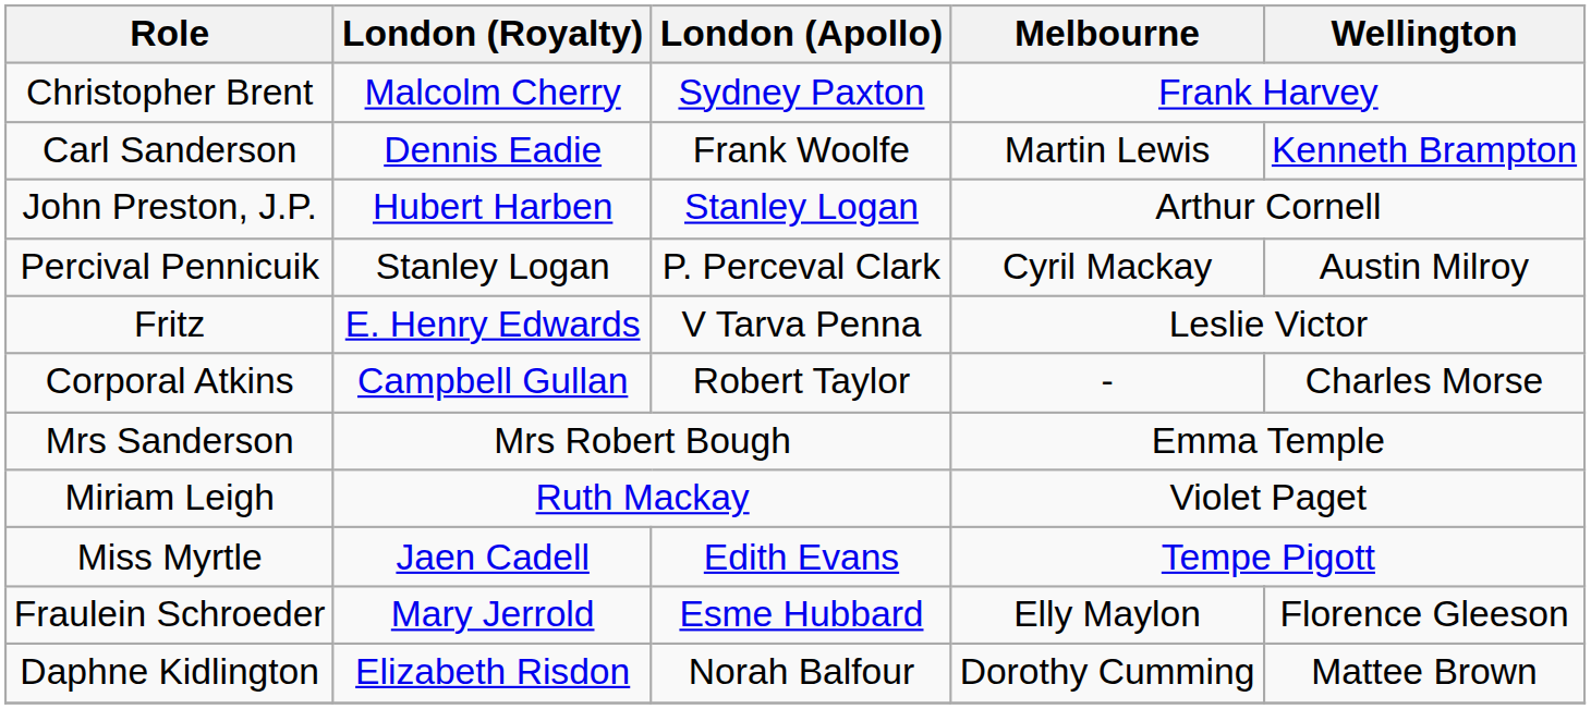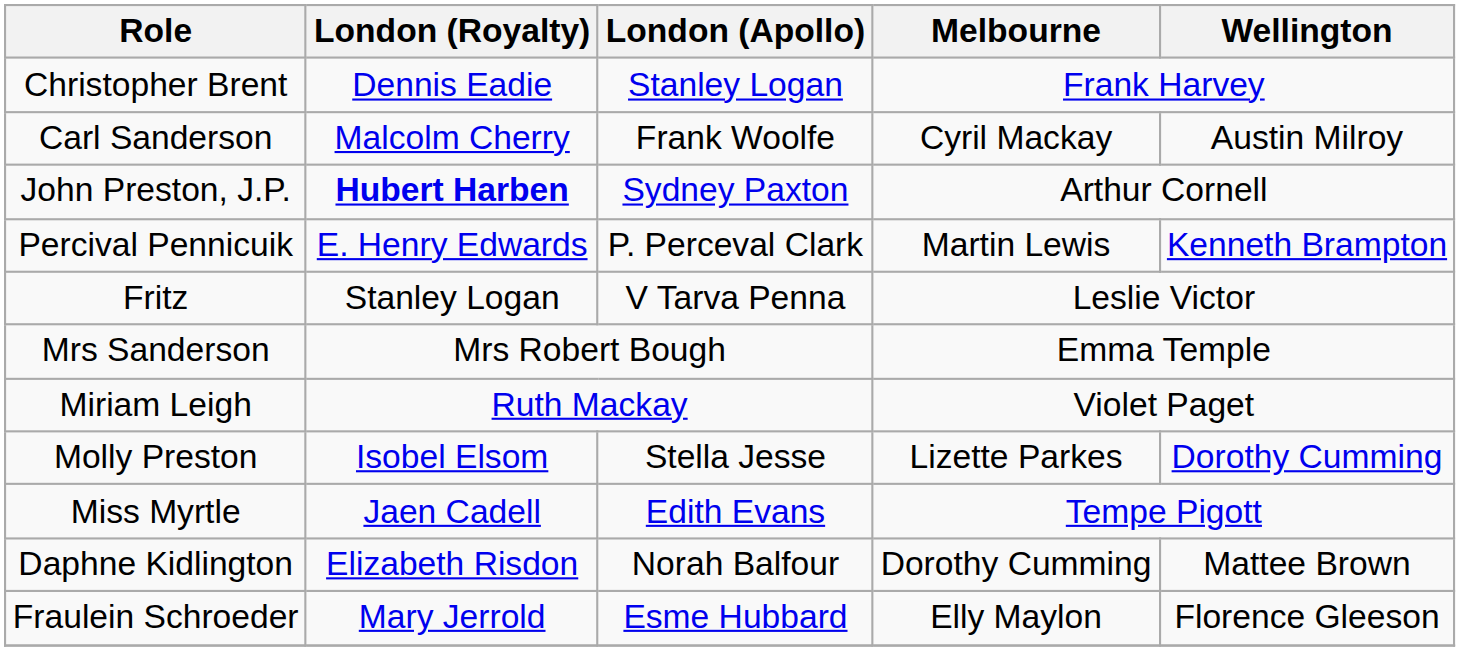 <table class=wikitable style="text-align: center;">
 <tr>
 <th scope="row">Role</th>
 <th scope="col">London (Royalty)</th>
 <th scope="col">London (Apollo)</th>
 <th scope="col">Melbourne</th>
 <th scope="col">Wellington</th>
 </tr>
 <tr>
 <td>Christopher Brent</td>
-<td><a href='#'>Malcolm Cherry</a></td>
-<td><a href='#'>Sydney Paxton</a></td>
+<td><a href='#'>Dennis Eadie</a></td>
+<td><a href='#'>Stanley Logan</a></td>
 <td colspan="2"><a href='#'>Frank Harvey</a></td>
 </tr>
 <tr>
 <td>Carl Sanderson</td>
-<td><a href='#'>Dennis Eadie</a></td>
+<td><a href='#'>Malcolm Cherry</a></td>
 <td>Frank Woolfe</td>
+<td>Cyril Mackay</td>
+<td>Austin Milroy</td>
+</tr>
+<tr>
+<td>John Preston, J.P.</td>
+<td><strong><a href='#'>Hubert Harben</a></strong></td>
+<td><a href='#'>Sydney Paxton</a></td>
+<td colspan="2">Arthur Cornell</td>
+</tr>
+<tr>
+<td>Percival Pennicuik</td>
+<td><a href='#'>E. Henry Edwards</a></td>
+<td>P. Perceval Clark</td>
 <td>Martin Lewis</td>
 <td><a href='#'>Kenneth Brampton</a></td>
 </tr>
 <tr>
-<td>John Preston, J.P.</td>
-<td><a href='#'>Hubert Harben</a></td>
-<td><a href='#'>Stanley Logan</a></td>
-<td colspan="2">Arthur Cornell</td>
-</tr>
-<tr>
-<td>Percival Pennicuik</td>
+<td>Fritz</td>
 <td>Stanley Logan</td>
-<td>P. Perceval Clark</td>
-<td>Cyril Mackay</td>
-<td>Austin Milroy</td>
-</tr>
-<tr>
-<td>Fritz</td>
-<td><a href='#'>E. Henry Edwards</a></td>
 <td>V Tarva Penna</td>
 <td colspan="2">Leslie Victor</td>
-</tr>
-<tr>
-<td>Corporal Atkins</td>
-<td><a href='#'>Campbell Gullan</a></td>
-<td>Robert Taylor</td>
-<td>-</td>
-<td>Charles Morse</td>
 </tr>
 <tr>
 <td>Mrs Sanderson</td>
 <td colspan="2">Mrs Robert Bough</td>
 <td colspan="2">Emma Temple</td>
 </tr>
 <tr>
 <td>Miriam Leigh</td>
 <td colspan="2"><a href='#'>Ruth Mackay</a></td>
 <td colspan="2">Violet Paget</td>
 </tr>
 <tr>
+<td>Molly Preston</td>
+<td><a href='#'>Isobel Elsom</a></td>
+<td>Stella Jesse</td>
+<td>Lizette Parkes</td>
+<td><a href='#'>Dorothy Cumming</a></td>
+</tr>
+<tr>
 <td>Miss Myrtle</td>
 <td><a href='#'>Jaen Cadell</a></td>
 <td><a href='#'>Edith Evans</a></td>
 <td colspan="2"><a href='#'>Tempe Pigott</a></td>
+</tr>
+<tr>
+<td>Daphne Kidlington</td>
+<td><a href='#'>Elizabeth Risdon</a></td>
+<td>Norah Balfour</td>
+<td>Dorothy Cumming</td>
+<td>Mattee Brown</td>
 </tr>
 <tr>
 <td>Fraulein Schroeder</td>
 <td><a href='#'>Mary Jerrold</a></td>
 <td><a href='#'>Esme Hubbard</a></td>
 <td>Elly Maylon</td>
 <td>Florence Gleeson</td>
 </tr>
 <tr>
-<td>Daphne Kidlington</td>
-<td><a href='#'>Elizabeth Risdon</a></td>
-<td>Norah Balfour</td>
-<td>Dorothy Cumming</td>
-<td>Mattee Brown</td>
-</tr>
-<tr>
 </tr>
 </table>
